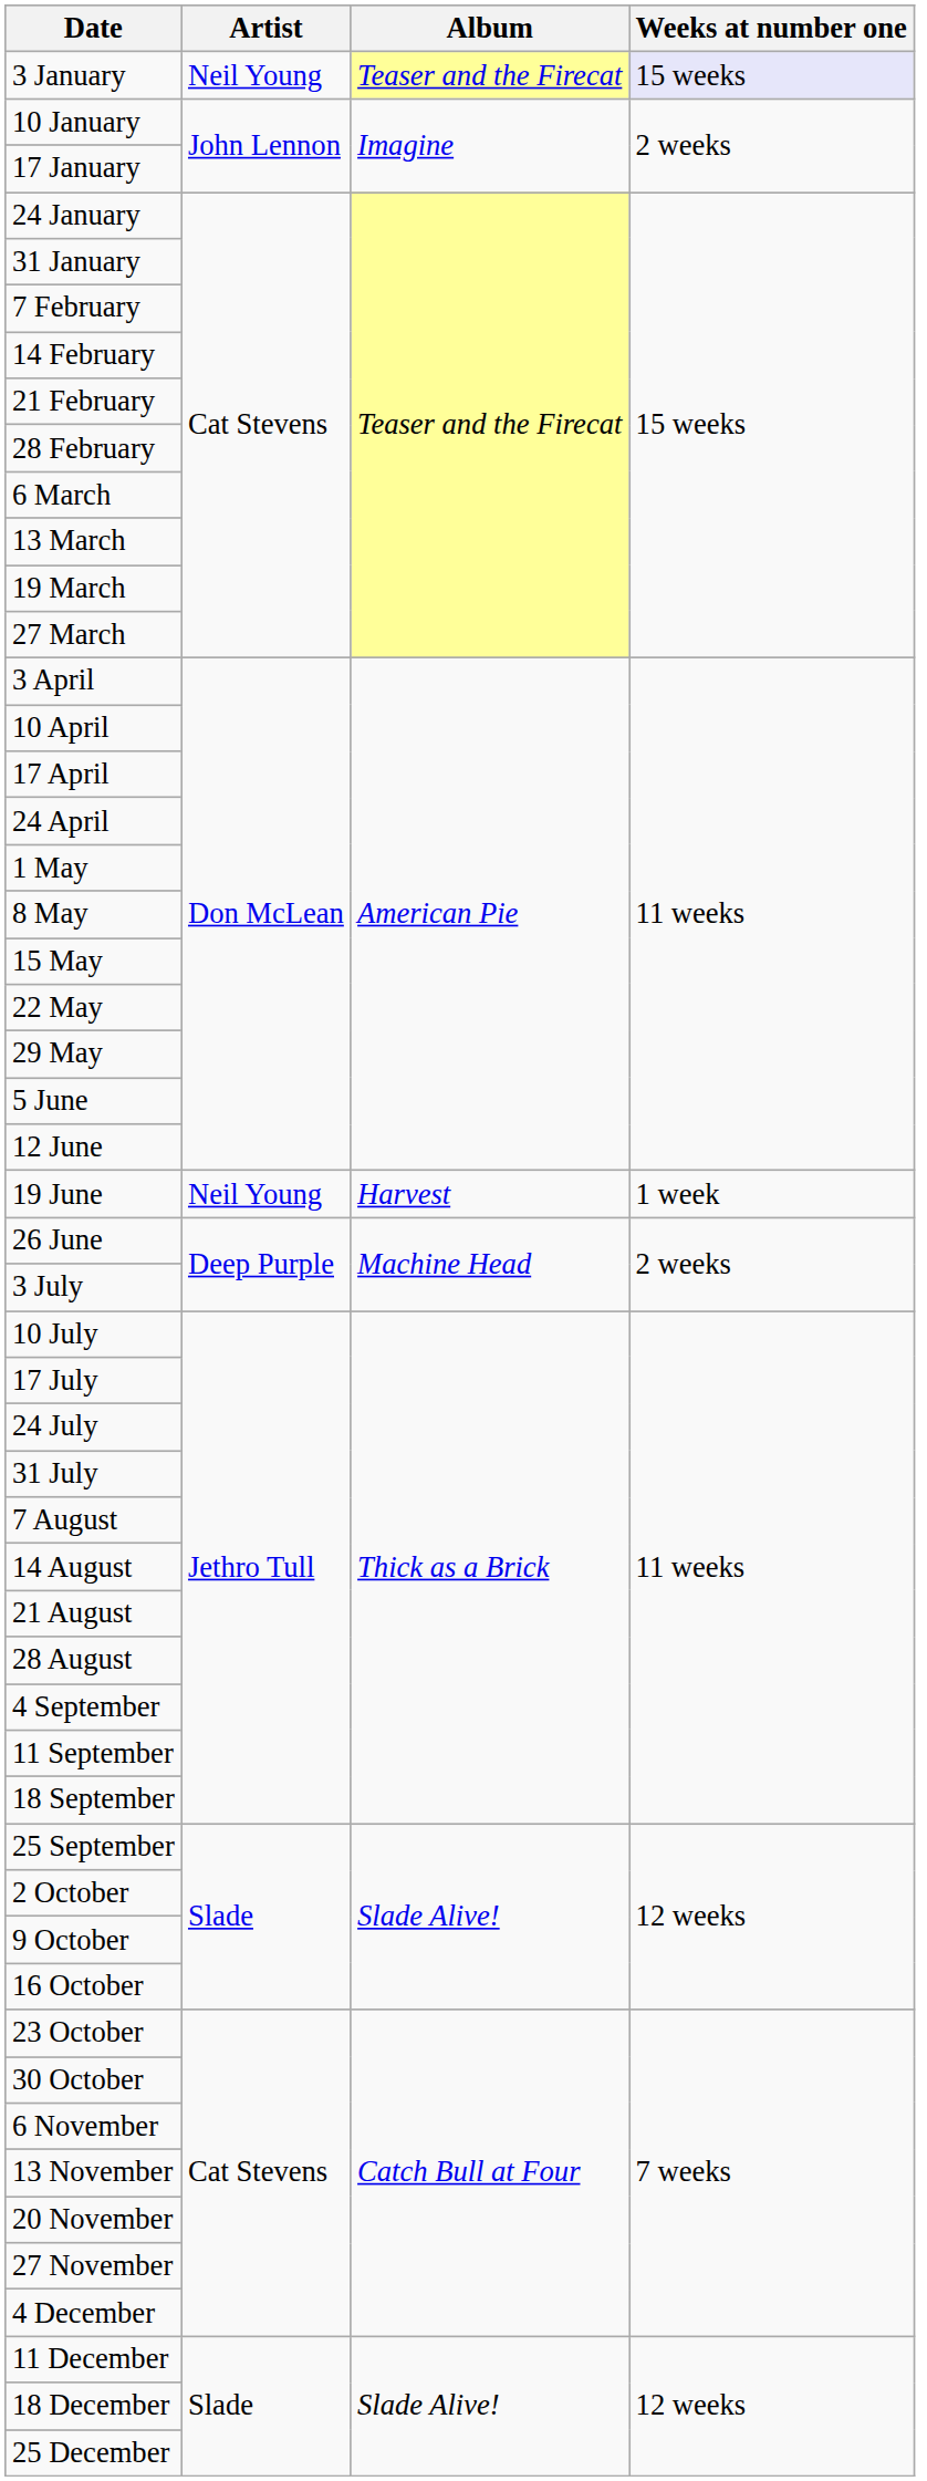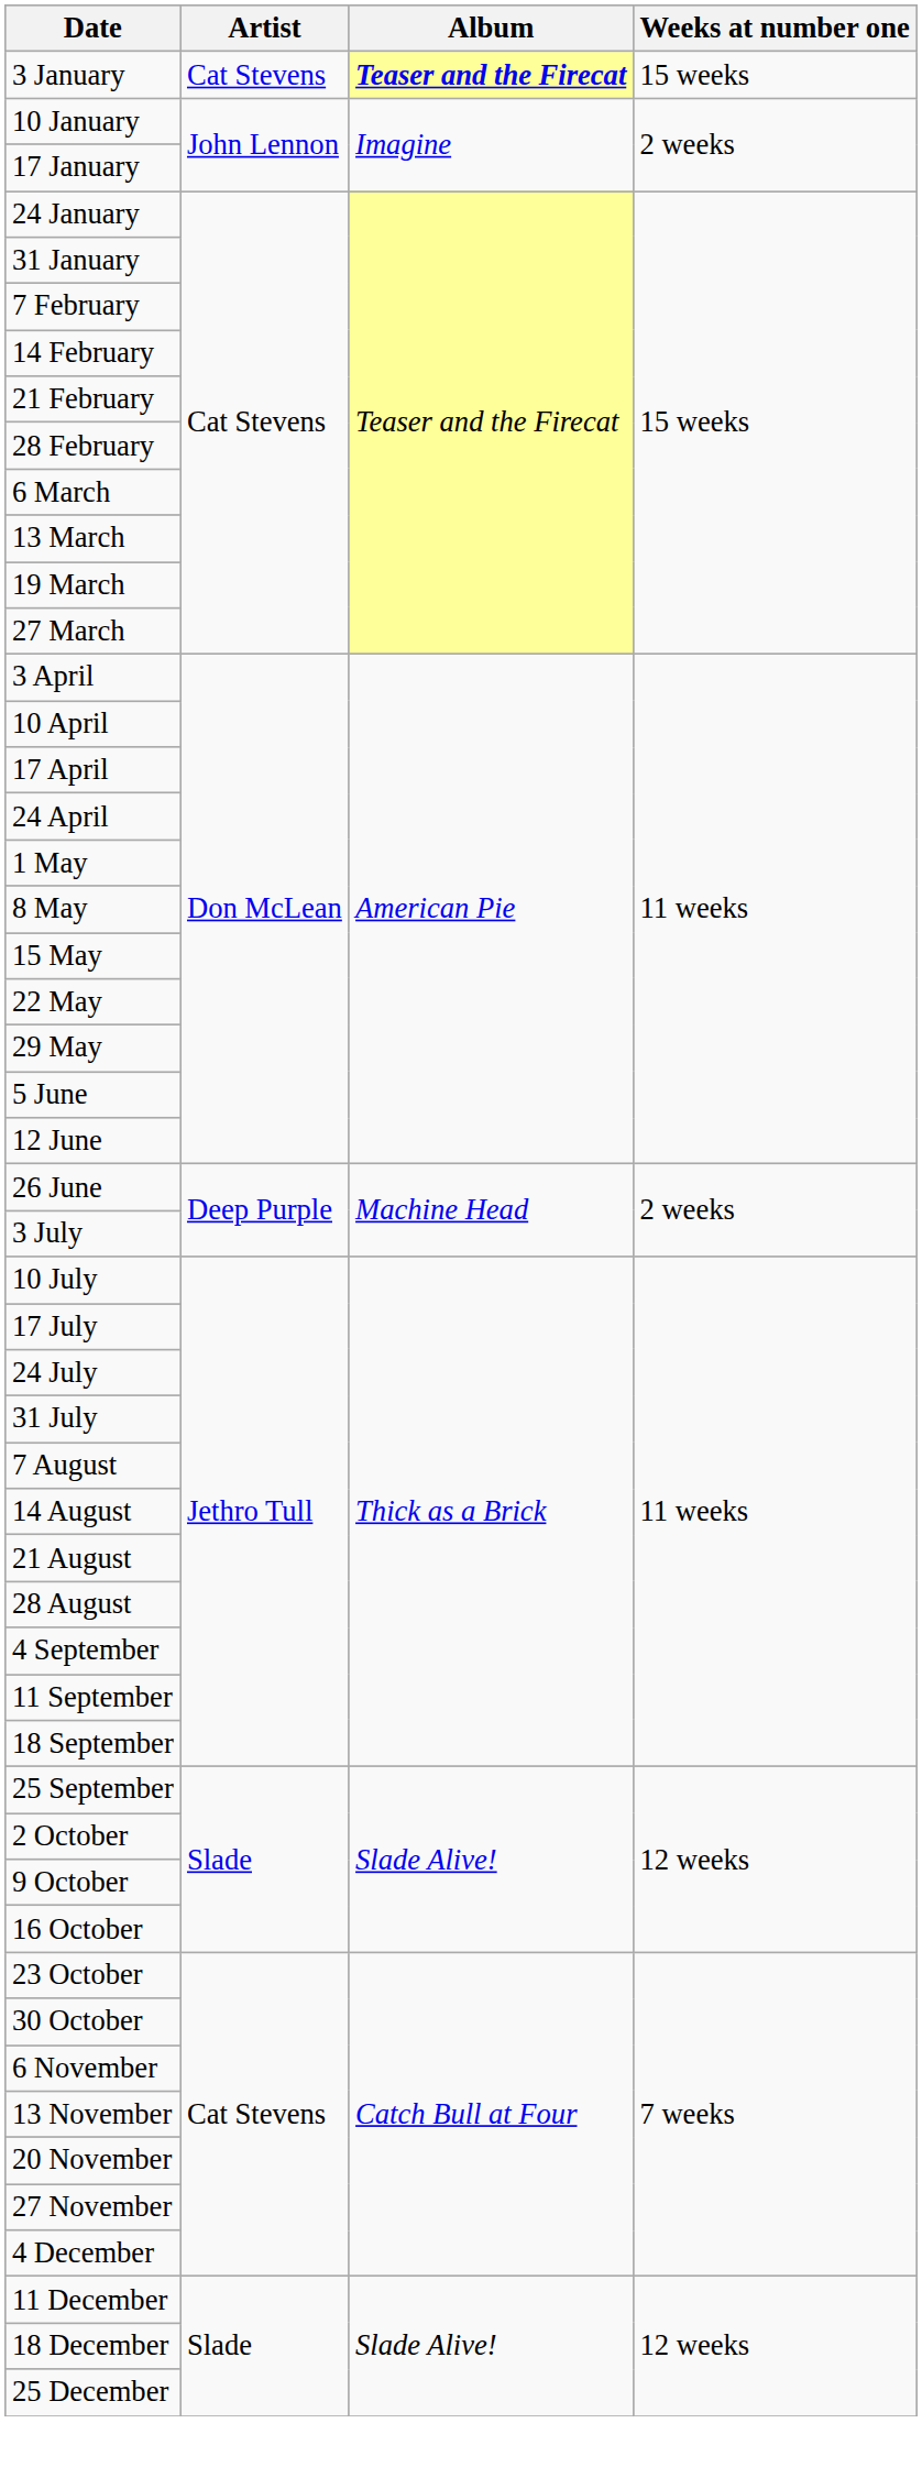 <table class="wikitable">
 <tr>
 <th>Date</th>
 <th>Artist</th>
 <th>Album</th>
 <th>Weeks at number one</th>
 </tr>
 <tr>
 <td>3 January</td>
-<td><a href='#'>Neil Young</a></td>
-<td bgcolor=#FFFF99><em><a href='#'>Teaser and the Firecat</a></em></td>
-<td style="background: lavender;">15 weeks</td>
+<td><a href='#'>Cat Stevens</a></td>
+<td bgcolor=#FFFF99><strong><em><a href='#'>Teaser and the Firecat</a></em></strong></td>
+<td>15 weeks</td>
 </tr>
 <tr>
 <td>10 January</td>
 <td rowspan="2"><a href='#'>John Lennon</a></td>
 <td rowspan="2"><em><a href='#'>Imagine</a></em></td>
 <td rowspan="2">2 weeks</td>
 </tr>
 <tr>
 <td>17 January</td>
 </tr>
 <tr>
 <td>24 January</td>
 <td rowspan="10">Cat Stevens</td>
 <td bgcolor=#FFFF99 rowspan="10"><em>Teaser and the Firecat</em></td>
 <td rowspan="10">15 weeks</td>
 </tr>
 <tr>
 <td>31 January</td>
 </tr>
 <tr>
 <td>7 February</td>
 </tr>
 <tr>
 <td>14 February</td>
 </tr>
 <tr>
 <td>21 February</td>
 </tr>
 <tr>
 <td>28 February</td>
 </tr>
 <tr>
 <td>6 March</td>
 </tr>
 <tr>
 <td>13 March</td>
 </tr>
 <tr>
 <td>19 March</td>
 </tr>
 <tr>
 <td>27 March</td>
 </tr>
 <tr>
 <td>3 April</td>
 <td rowspan="11"><a href='#'>Don McLean</a></td>
 <td rowspan="11"><em><a href='#'>American Pie</a></em></td>
 <td rowspan="11">11 weeks</td>
 </tr>
 <tr>
 <td>10 April</td>
 </tr>
 <tr>
 <td>17 April</td>
 </tr>
 <tr>
 <td>24 April</td>
 </tr>
 <tr>
 <td>1 May</td>
 </tr>
 <tr>
 <td>8 May</td>
 </tr>
 <tr>
 <td>15 May</td>
 </tr>
 <tr>
 <td>22 May</td>
 </tr>
 <tr>
 <td>29 May</td>
 </tr>
 <tr>
 <td>5 June</td>
 </tr>
 <tr>
 <td>12 June</td>
-</tr>
-<tr>
-<td>19 June</td>
-<td><a href='#'>Neil Young</a></td>
-<td><em><a href='#'>Harvest</a></em></td>
-<td>1 week</td>
 </tr>
 <tr>
 <td>26 June</td>
 <td rowspan="2"><a href='#'>Deep Purple</a></td>
 <td rowspan="2"><em><a href='#'>Machine Head</a></em></td>
 <td rowspan="2">2 weeks</td>
 </tr>
 <tr>
 <td>3 July</td>
 </tr>
 <tr>
 <td>10 July</td>
 <td rowspan="11"><a href='#'>Jethro Tull</a></td>
 <td rowspan="11"><em><a href='#'>Thick as a Brick</a></em></td>
 <td rowspan="11">11 weeks</td>
 </tr>
 <tr>
 <td>17 July</td>
 </tr>
 <tr>
 <td>24 July</td>
 </tr>
 <tr>
 <td>31 July</td>
 </tr>
 <tr>
 <td>7 August</td>
 </tr>
 <tr>
 <td>14 August</td>
 </tr>
 <tr>
 <td>21 August</td>
 </tr>
 <tr>
 <td>28 August</td>
 </tr>
 <tr>
 <td>4 September</td>
 </tr>
 <tr>
 <td>11 September</td>
 </tr>
 <tr>
 <td>18 September</td>
 </tr>
 <tr>
 <td>25 September</td>
 <td rowspan="4"><a href='#'>Slade</a></td>
 <td rowspan="4"><em><a href='#'>Slade Alive!</a></em></td>
 <td rowspan="4">12 weeks</td>
 </tr>
 <tr>
 <td>2 October</td>
 </tr>
 <tr>
 <td>9 October</td>
 </tr>
 <tr>
 <td>16 October</td>
 </tr>
 <tr>
 <td>23 October</td>
 <td rowspan="7">Cat Stevens</td>
 <td rowspan="7"><em><a href='#'>Catch Bull at Four</a></em></td>
 <td rowspan="7">7 weeks</td>
 </tr>
 <tr>
 <td>30 October</td>
 </tr>
 <tr>
 <td>6 November</td>
 </tr>
 <tr>
 <td>13 November</td>
 </tr>
 <tr>
 <td>20 November</td>
 </tr>
 <tr>
 <td>27 November</td>
 </tr>
 <tr>
 <td>4 December</td>
 </tr>
 <tr>
 <td>11 December</td>
 <td rowspan="3">Slade</td>
 <td rowspan="3"><em>Slade Alive!</em></td>
 <td rowspan="3">12 weeks</td>
 </tr>
 <tr>
 <td>18 December</td>
 </tr>
 <tr>
 <td>25 December</td>
 </tr>
 </table>
